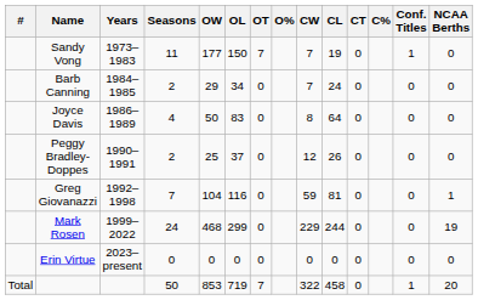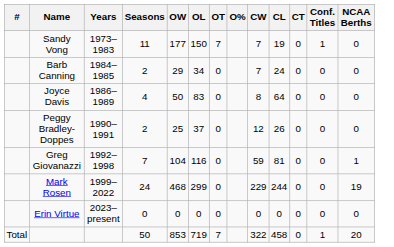 <table class="wikitable sortable" style="text-align:center">
 <tr>
 <th>#</th>
 <th>Name</th>
 <th>Years</th>
 <th>Seasons</th>
 <th>OW</th>
 <th>OL</th>
 <th>OT</th>
 <th>O%</th>
 <th>CW</th>
 <th>CL</th>
 <th>CT</th>
-<th>C%</th>
 <th>Conf. Titles</th>
 <th>NCAA Berths</th>
 </tr>
 <tr>
 <td></td>
 <td>Sandy Vong</td>
 <td>1973–1983</td>
 <td>11</td>
 <td>177</td>
 <td>150</td>
 <td>7</td>
 <td></td>
 <td>7</td>
 <td>19</td>
 <td>0</td>
-<td></td>
 <td>1</td>
 <td>0</td>
 </tr>
 <tr>
 <td></td>
 <td>Barb Canning</td>
 <td>1984–1985</td>
 <td>2</td>
 <td>29</td>
 <td>34</td>
 <td>0</td>
 <td></td>
 <td>7</td>
 <td>24</td>
 <td>0</td>
-<td></td>
 <td>0</td>
 <td>0</td>
 </tr>
 <tr>
 <td></td>
 <td>Joyce Davis</td>
 <td>1986–1989</td>
 <td>4</td>
 <td>50</td>
 <td>83</td>
 <td>0</td>
 <td></td>
 <td>8</td>
 <td>64</td>
 <td>0</td>
-<td></td>
 <td>0</td>
 <td>0</td>
 </tr>
 <tr>
 <td></td>
 <td>Peggy Bradley-Doppes</td>
 <td>1990–1991</td>
 <td>2</td>
 <td>25</td>
 <td>37</td>
 <td>0</td>
 <td></td>
 <td>12</td>
 <td>26</td>
 <td>0</td>
-<td></td>
 <td>0</td>
 <td>0</td>
 </tr>
 <tr>
 <td></td>
 <td>Greg Giovanazzi</td>
 <td>1992–1998</td>
 <td>7</td>
 <td>104</td>
 <td>116</td>
 <td>0</td>
 <td></td>
 <td>59</td>
 <td>81</td>
 <td>0</td>
-<td></td>
 <td>0</td>
 <td>1</td>
 </tr>
 <tr>
 <td></td>
 <td><a href='#'>Mark Rosen</a></td>
 <td>1999–2022</td>
 <td>24</td>
 <td>468</td>
 <td>299</td>
 <td>0</td>
 <td></td>
 <td>229</td>
 <td>244</td>
 <td>0</td>
-<td></td>
 <td>0</td>
 <td>19</td>
 </tr>
 <tr>
 <td></td>
 <td><a href='#'>Erin Virtue</a></td>
 <td>2023–present</td>
 <td>0</td>
 <td>0</td>
 <td>0</td>
 <td>0</td>
 <td></td>
 <td>0</td>
 <td>0</td>
 <td>0</td>
-<td></td>
 <td>0</td>
 <td>0</td>
 </tr>
 <tr>
 <td>Total</td>
 <td></td>
 <td></td>
 <td>50</td>
 <td>853</td>
 <td>719</td>
 <td>7</td>
 <td></td>
 <td>322</td>
 <td>458</td>
 <td>0</td>
-<td></td>
 <td>1</td>
 <td>20</td>
 </tr>
 </table>
